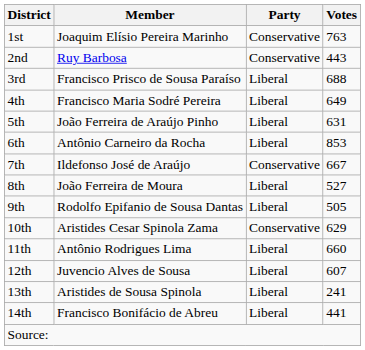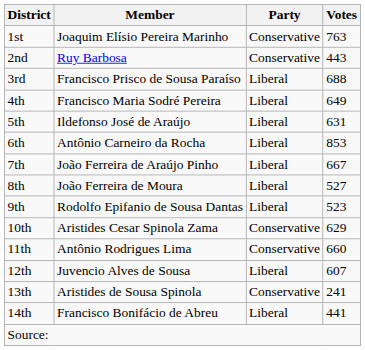 <table class="wikitable">
 <tr>
 <th>District</th>
 <th>Member</th>
 <th>Party</th>
 <th>Votes</th>
 </tr>
 <tr>
 <td>1st</td>
 <td>Joaquim Elísio Pereira Marinho</td>
 <td>Conservative</td>
 <td>763</td>
 </tr>
 <tr>
 <td>2nd</td>
 <td><a href='#'>Ruy Barbosa</a></td>
 <td>Conservative</td>
 <td>443</td>
 </tr>
 <tr>
 <td>3rd</td>
 <td>Francisco Prisco de Sousa Paraíso</td>
 <td>Liberal</td>
 <td>688</td>
 </tr>
 <tr>
 <td>4th</td>
 <td>Francisco Maria Sodré Pereira</td>
 <td>Liberal</td>
 <td>649</td>
 </tr>
 <tr>
 <td>5th</td>
-<td>João Ferreira de Araújo Pinho</td>
+<td>Ildefonso José de Araújo</td>
 <td>Liberal</td>
 <td>631</td>
 </tr>
 <tr>
 <td>6th</td>
 <td>Antônio Carneiro da Rocha</td>
 <td>Liberal</td>
 <td>853</td>
 </tr>
 <tr>
 <td>7th</td>
-<td>Ildefonso José de Araújo</td>
-<td>Conservative</td>
+<td>João Ferreira de Araújo Pinho</td>
+<td>Liberal</td>
 <td>667</td>
 </tr>
 <tr>
 <td>8th</td>
 <td>João Ferreira de Moura</td>
 <td>Liberal</td>
 <td>527</td>
 </tr>
 <tr>
 <td>9th</td>
 <td>Rodolfo Epifanio de Sousa Dantas</td>
 <td>Liberal</td>
-<td>505</td>
+<td>523</td>
 </tr>
 <tr>
 <td>10th</td>
 <td>Aristides Cesar Spinola Zama</td>
 <td>Conservative</td>
 <td>629</td>
 </tr>
 <tr>
 <td>11th</td>
 <td>Antônio Rodrigues Lima</td>
-<td>Liberal</td>
+<td>Conservative</td>
 <td>660</td>
 </tr>
 <tr>
 <td>12th</td>
 <td>Juvencio Alves de Sousa</td>
 <td>Liberal</td>
 <td>607</td>
 </tr>
 <tr>
 <td>13th</td>
 <td>Aristides de Sousa Spinola</td>
-<td>Liberal</td>
+<td>Conservative</td>
 <td>241</td>
 </tr>
 <tr>
 <td>14th</td>
 <td>Francisco Bonifácio de Abreu</td>
 <td>Liberal</td>
 <td>441</td>
 </tr>
 <tr>
 <td colspan="4">Source: </td>
 </tr>
 </table>
